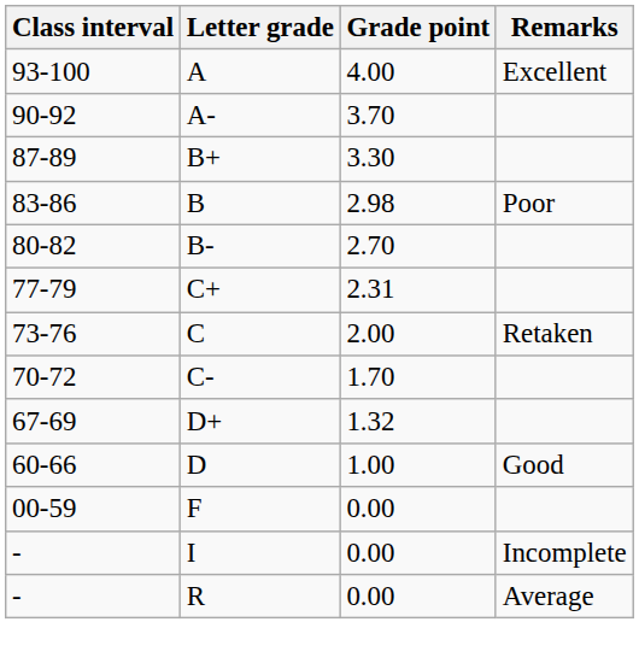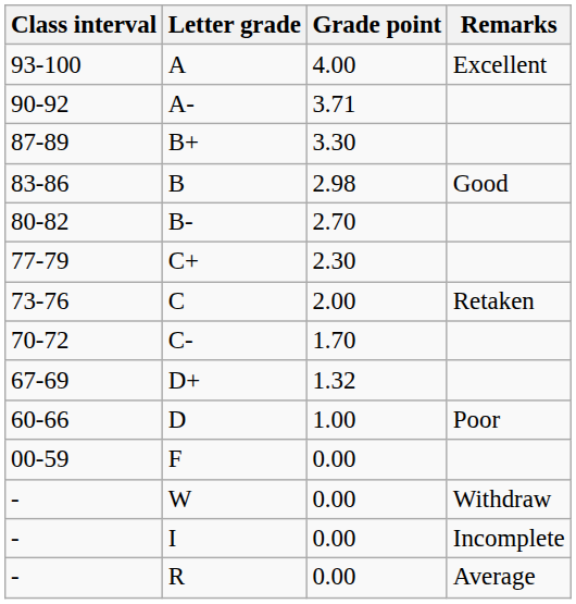 <table class = "wikitable">
 <tr>
 <th>Class interval</th>
 <th>Letter grade</th>
 <th>Grade point</th>
 <th>Remarks</th>
 </tr>
 <tr>
 <td>93-100</td>
 <td>A</td>
 <td>4.00</td>
 <td>Excellent</td>
 </tr>
 <tr>
 <td>90-92</td>
 <td>A-</td>
-<td>3.70</td>
+<td>3.71</td>
 <td></td>
 </tr>
 <tr>
 <td>87-89</td>
 <td>B+</td>
 <td>3.30</td>
 <td></td>
 </tr>
 <tr>
 <td>83-86</td>
 <td>B</td>
 <td>2.98</td>
-<td>Poor</td>
+<td>Good</td>
 </tr>
 <tr>
 <td>80-82</td>
 <td>B-</td>
 <td>2.70</td>
 <td></td>
 </tr>
 <tr>
 <td>77-79</td>
 <td>C+</td>
-<td>2.31</td>
+<td>2.30</td>
 <td></td>
 </tr>
 <tr>
 <td>73-76</td>
 <td>C</td>
 <td>2.00</td>
 <td>Retaken</td>
 </tr>
 <tr>
 <td>70-72</td>
 <td>C-</td>
 <td>1.70</td>
 <td></td>
 </tr>
 <tr>
 <td>67-69</td>
 <td>D+</td>
 <td>1.32</td>
 <td></td>
 </tr>
 <tr>
 <td>60-66</td>
 <td>D</td>
 <td>1.00</td>
-<td>Good</td>
+<td>Poor</td>
 </tr>
 <tr>
 <td>00-59</td>
 <td>F</td>
 <td>0.00</td>
 <td></td>
+</tr>
+<tr>
+<td>-</td>
+<td>W</td>
+<td>0.00</td>
+<td>Withdraw</td>
 </tr>
 <tr>
 <td>-</td>
 <td>I</td>
 <td>0.00</td>
 <td>Incomplete</td>
 </tr>
 <tr>
 <td>-</td>
 <td>R</td>
 <td>0.00</td>
 <td>Average</td>
 </tr>
 </table>
